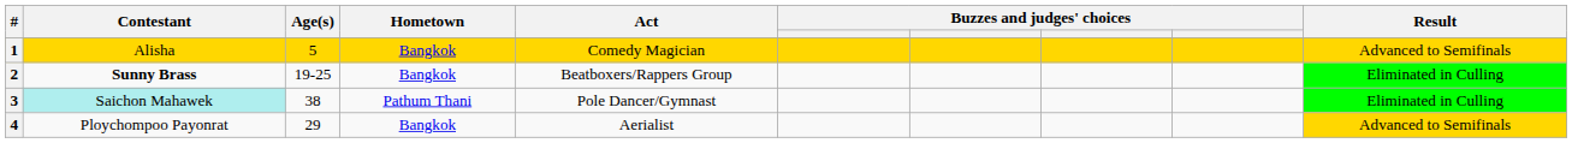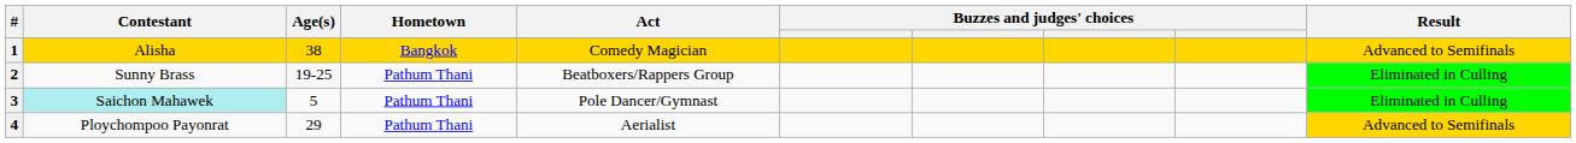 <table class="wikitable sortable" style="width:100%; text-align:center;">
 <tr>
 <th scope="col" rowspan="2"  style="width:1%;">#</th>
 <th scope="col" rowspan="2"  style="width:15%;">Contestant</th>
 <th scope="col" rowspan="2"  data-sort-type="number" style="width:2%;">Age(s)</th>
 <th scope="col" rowspan="2"  class="unsortable" style="width:10%;">Hometown</th>
 <th scope="col" rowspan="2" class="unsortable"  style="width:15%;">Act</th>
 <th scope="col" colspan="4" class="unsortable" style="width:30%;">Buzzes and judges' choices</th>
 <th scope="col" rowspan="2" style="width:15%;">Result</th>
 </tr>
 <tr>
 <th width="100"></th>
 <th width="100"></th>
 <th width="100"></th>
 <th width="100"></th>
 </tr>
 <tr bgcolor=gold>
 <th>1</th>
 <td>Alisha </td>
-<td>5</td>
+<td>38</td>
 <td><a href='#'>Bangkok</a></td>
 <td>Comedy Magician</td>
 <td></td>
 <td></td>
 <td></td>
 <td></td>
 <td style="background:gold">Advanced to Semifinals</td>
 </tr>
 <tr>
 <th>2</th>
-<td><strong>Sunny Brass</strong></td>
+<td>Sunny Brass</td>
 <td>19-25</td>
-<td><a href='#'>Bangkok</a></td>
+<td><a href='#'>Pathum Thani</a></td>
 <td>Beatboxers/Rappers Group</td>
 <td></td>
 <td></td>
 <td></td>
 <td></td>
 <td style="background:lime">Eliminated in Culling</td>
 </tr>
 <tr>
 <th>3</th>
 <td style="background: paleturquoise;">Saichon Mahawek</td>
-<td>38</td>
+<td>5</td>
 <td><a href='#'>Pathum Thani</a></td>
 <td>Pole Dancer/Gymnast</td>
 <td></td>
 <td></td>
 <td></td>
 <td></td>
 <td style="background:lime">Eliminated in Culling</td>
 </tr>
 <tr>
 <th>4</th>
 <td>Ploychompoo Payonrat</td>
 <td>29</td>
-<td><a href='#'>Bangkok</a></td>
+<td><a href='#'>Pathum Thani</a></td>
 <td>Aerialist</td>
 <td></td>
 <td></td>
 <td></td>
 <td></td>
 <td style="background:gold">Advanced to Semifinals</td>
 </tr>
 </table>
